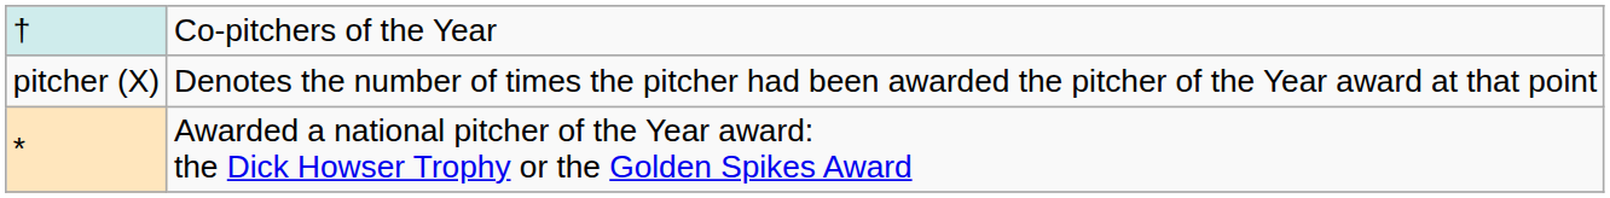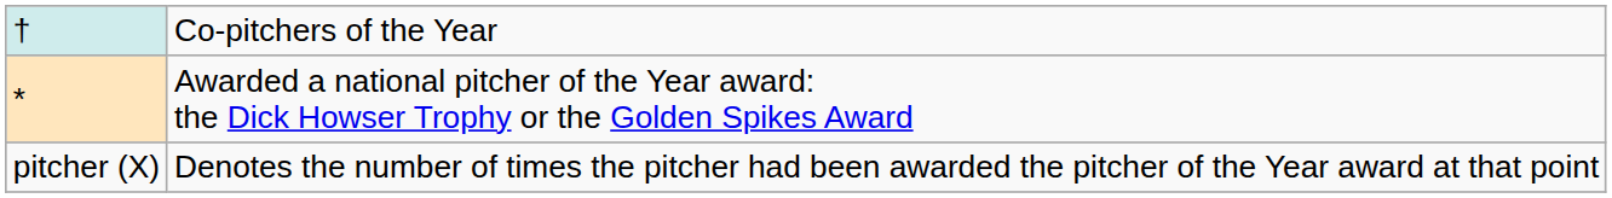 <table class="wikitable">
 <tr>
 <td style="background:#cfecec;">†</td>
 <td>Co-pitchers of the Year</td>
 </tr>
 <tr>
+<td style="background:#ffe6bd;">*</td>
+<td>Awarded a national pitcher of the Year award: <br>the <a href='#'>Dick Howser Trophy</a> or the <a href='#'>Golden Spikes Award</a></td>
+</tr>
+<tr>
 <td>pitcher (X)</td>
 <td>Denotes the number of times the pitcher had been awarded the pitcher of the Year award at that point</td>
 </tr>
-<tr>
-<td style="background:#ffe6bd;">*</td>
-<td>Awarded a national pitcher of the Year award: <br>the <a href='#'>Dick Howser Trophy</a> or the <a href='#'>Golden Spikes Award</a></td>
-</tr>
 </table>
